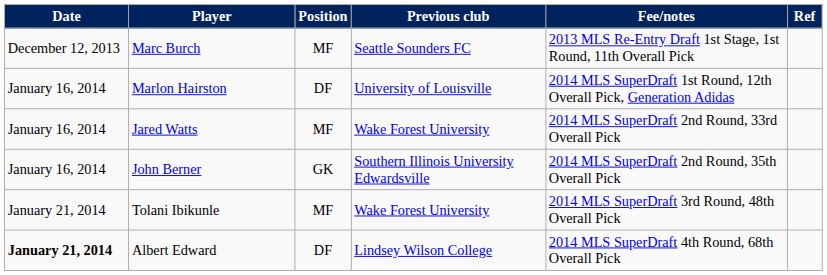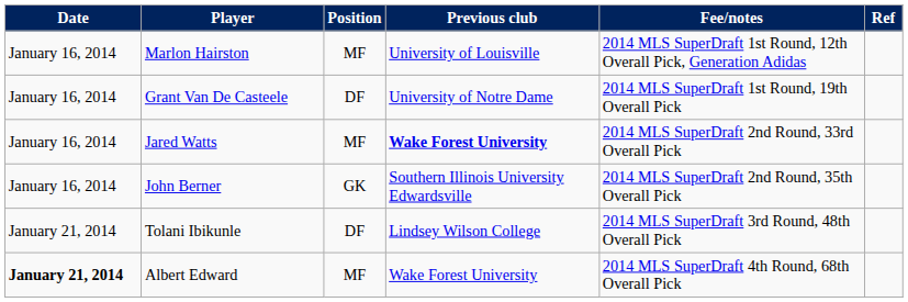 <table class="wikitable" style="text-align:left; font-size:95%;">
 <tr>
 <th style="background:#00235d; color:#fff; width:125px;">Date</th>
 <th style="background:#00235d; color:#fff; width:170px;">Player</th>
 <th style="background:#00235d; color:#fff; width:50px;">Position</th>
 <th style="background:#00235d; color:#fff; width:200px;">Previous club</th>
 <th style="background:#00235d; color:#fff; width:250px;">Fee/notes</th>
 <th style="background:#00235d; color:#fff; width:30px;">Ref</th>
 </tr>
 <tr>
-<td>December 12, 2013</td>
-<td> <a href='#'>Marc Burch</a></td>
-<td style="text-align:center;">MF</td>
-<td> <a href='#'>Seattle Sounders FC</a></td>
-<td><a href='#'>2013 MLS Re-Entry Draft</a> 1st Stage, 1st Round, 11th Overall Pick</td>
-<td style="text-align:center;"></td>
-</tr>
-<tr>
 <td>January 16, 2014</td>
 <td> <a href='#'>Marlon Hairston</a></td>
-<td style="text-align:center;">DF</td>
+<td style="text-align:center;">MF</td>
 <td> <a href='#'>University of Louisville</a></td>
 <td><a href='#'>2014 MLS SuperDraft</a> 1st Round, 12th Overall Pick, <a href='#'>Generation Adidas</a></td>
 <td style="text-align:center;"></td>
 </tr>
 <tr>
 <td>January 16, 2014</td>
+<td> <a href='#'>Grant Van De Casteele</a></td>
+<td style="text-align:center;">DF</td>
+<td> <a href='#'>University of Notre Dame</a></td>
+<td><a href='#'>2014 MLS SuperDraft</a> 1st Round, 19th Overall Pick</td>
+<td style="text-align:center;"></td>
+</tr>
+<tr>
+<td>January 16, 2014</td>
 <td> <a href='#'>Jared Watts</a></td>
 <td style="text-align:center;">MF</td>
-<td> <a href='#'>Wake Forest University</a></td>
+<td><strong> <a href='#'>Wake Forest University</a></strong></td>
 <td><a href='#'>2014 MLS SuperDraft</a> 2nd Round, 33rd Overall Pick</td>
 <td style="text-align:center;"></td>
 </tr>
 <tr>
 <td>January 16, 2014</td>
 <td> <a href='#'>John Berner</a></td>
 <td style="text-align:center;">GK</td>
 <td> <a href='#'>Southern Illinois University Edwardsville</a></td>
 <td><a href='#'>2014 MLS SuperDraft</a> 2nd Round, 35th Overall Pick</td>
 <td style="text-align:center;"></td>
 </tr>
 <tr>
 <td>January 21, 2014</td>
 <td> Tolani Ibikunle</td>
-<td style="text-align:center;">MF</td>
-<td> <a href='#'>Wake Forest University</a></td>
+<td style="text-align:center;">DF</td>
+<td> <a href='#'>Lindsey Wilson College</a></td>
 <td><a href='#'>2014 MLS SuperDraft</a> 3rd Round, 48th Overall Pick</td>
 <td style="text-align:center;"></td>
 </tr>
 <tr>
 <td><strong>January 21, 2014</strong></td>
 <td> Albert Edward</td>
-<td style="text-align:center;">DF</td>
-<td> <a href='#'>Lindsey Wilson College</a></td>
+<td style="text-align:center;">MF</td>
+<td> <a href='#'>Wake Forest University</a></td>
 <td><a href='#'>2014 MLS SuperDraft</a> 4th Round, 68th Overall Pick</td>
 <td style="text-align:center;"></td>
 </tr>
 </table>
